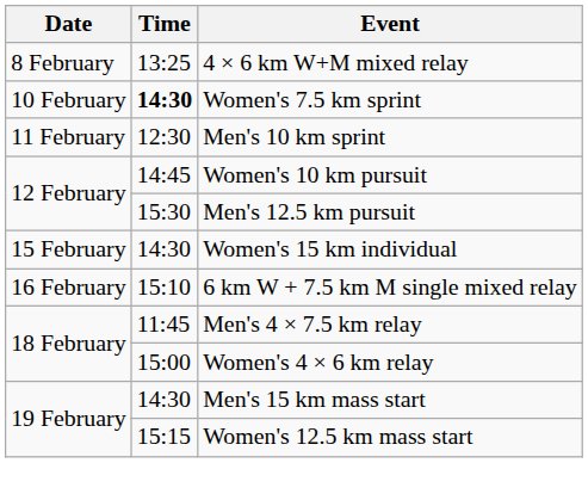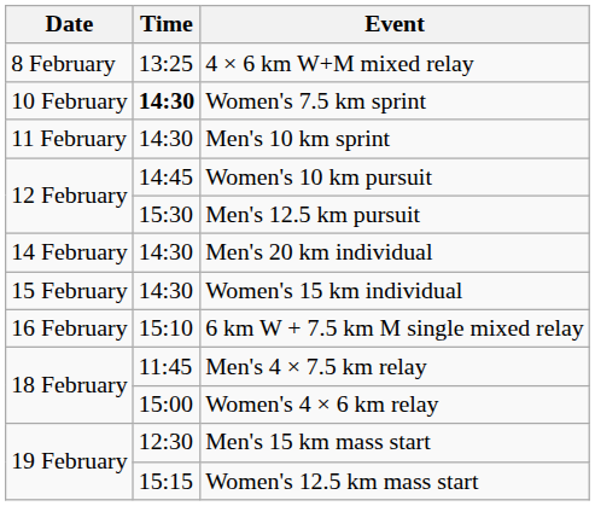 <table class="wikitable">
 <tr>
 <th>Date</th>
 <th>Time</th>
 <th>Event</th>
 </tr>
 <tr>
 <td>8 February</td>
 <td>13:25</td>
 <td>4 × 6 km W+M mixed relay</td>
 </tr>
 <tr>
 <td>10 February</td>
 <td><strong>14:30</strong></td>
 <td>Women's 7.5 km sprint</td>
 </tr>
 <tr>
 <td>11 February</td>
-<td>12:30</td>
+<td>14:30</td>
 <td>Men's 10 km sprint</td>
 </tr>
 <tr>
 <td rowspan=2>12 February</td>
 <td>14:45</td>
 <td>Women's 10 km pursuit</td>
 </tr>
 <tr>
 <td>15:30</td>
 <td>Men's 12.5 km pursuit</td>
+</tr>
+<tr>
+<td>14 February</td>
+<td>14:30</td>
+<td>Men's 20 km individual</td>
 </tr>
 <tr>
 <td>15 February</td>
 <td>14:30</td>
 <td>Women's 15 km individual</td>
 </tr>
 <tr>
 <td>16 February</td>
 <td>15:10</td>
 <td>6 km W + 7.5 km M single mixed relay</td>
 </tr>
 <tr>
 <td rowspan=2>18 February</td>
 <td>11:45</td>
 <td>Men's 4 × 7.5 km relay</td>
 </tr>
 <tr>
 <td>15:00</td>
 <td>Women's 4 × 6 km relay</td>
 </tr>
 <tr>
 <td rowspan=2>19 February</td>
-<td>14:30</td>
+<td>12:30</td>
 <td>Men's 15 km mass start</td>
 </tr>
 <tr>
 <td>15:15</td>
 <td>Women's 12.5 km mass start</td>
 </tr>
 </table>
